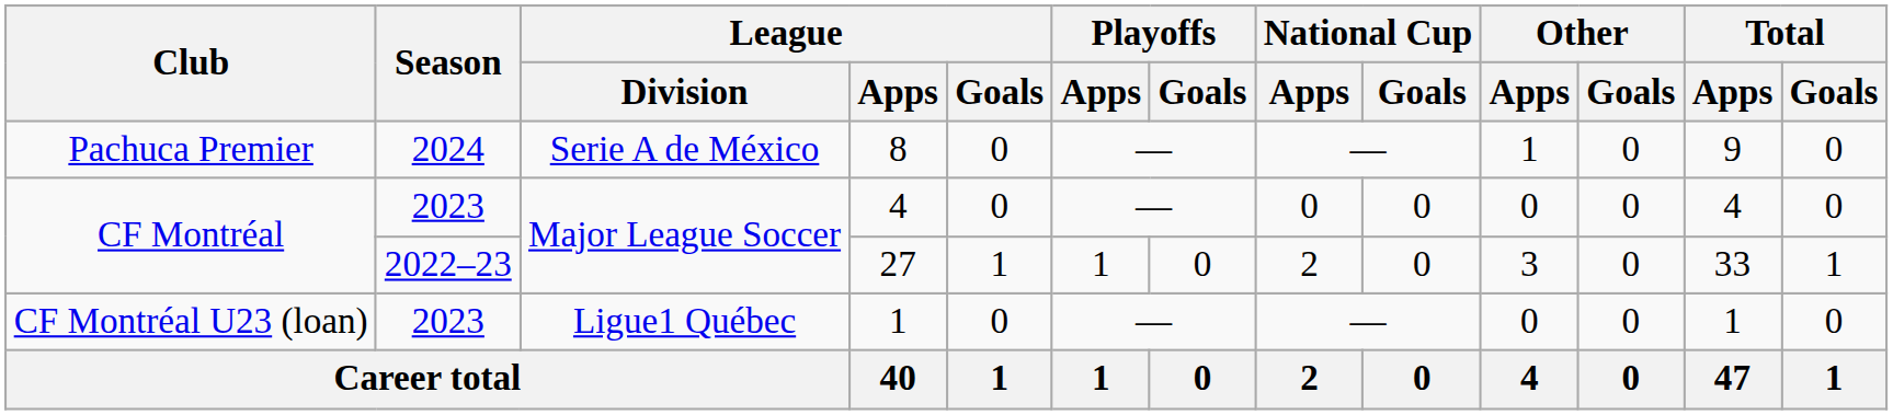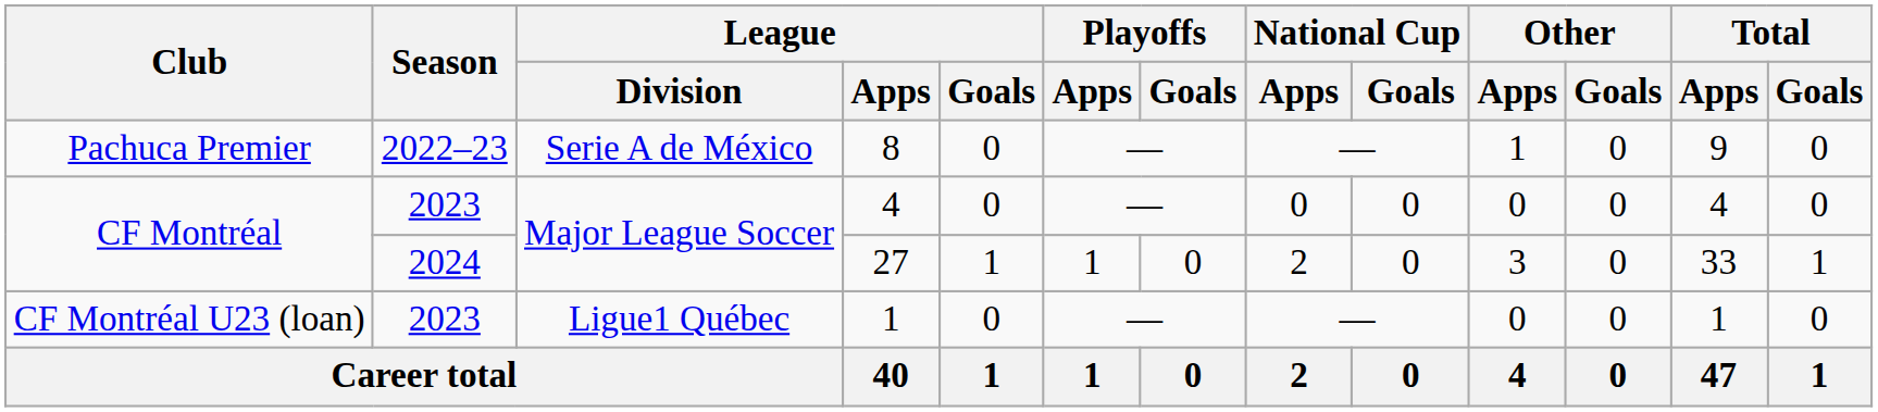 <table class="wikitable" style="text-align: center">
 <tr>
 <th rowspan="2">Club</th>
 <th rowspan="2">Season</th>
 <th colspan="3">League</th>
 <th colspan="2">Playoffs</th>
 <th colspan="2">National Cup</th>
 <th colspan="2">Other</th>
 <th colspan="2">Total</th>
 </tr>
 <tr>
 <th>Division</th>
 <th>Apps</th>
 <th>Goals</th>
 <th>Apps</th>
 <th>Goals</th>
 <th>Apps</th>
 <th>Goals</th>
 <th>Apps</th>
 <th>Goals</th>
 <th>Apps</th>
 <th>Goals</th>
 </tr>
 <tr>
 <td><a href='#'>Pachuca Premier</a></td>
-<td><a href='#'>2024</a></td>
+<td><a href='#'>2022–23</a></td>
 <td><a href='#'>Serie A de México</a></td>
 <td>8</td>
 <td>0</td>
 <td colspan="2">—</td>
 <td colspan="2">—</td>
 <td>1</td>
 <td>0</td>
 <td>9</td>
 <td>0</td>
 </tr>
 <tr>
 <td rowspan=2><a href='#'>CF Montréal</a></td>
 <td><a href='#'>2023</a></td>
 <td rowspan=2><a href='#'>Major League Soccer</a></td>
 <td>4</td>
 <td>0</td>
 <td colspan="2">—</td>
 <td>0</td>
 <td>0</td>
 <td>0</td>
 <td>0</td>
 <td>4</td>
 <td>0</td>
 </tr>
 <tr>
-<td><a href='#'>2022–23</a></td>
+<td><a href='#'>2024</a></td>
 <td>27</td>
 <td>1</td>
 <td>1</td>
 <td>0</td>
 <td>2</td>
 <td>0</td>
 <td>3</td>
 <td>0</td>
 <td>33</td>
 <td>1</td>
 </tr>
 <tr>
 <td><a href='#'>CF Montréal U23</a> (loan)</td>
 <td><a href='#'>2023</a></td>
 <td><a href='#'>Ligue1 Québec</a></td>
 <td>1</td>
 <td>0</td>
 <td colspan="2">—</td>
 <td colspan="2">—</td>
 <td>0</td>
 <td>0</td>
 <td>1</td>
 <td>0</td>
 </tr>
 <tr>
 <th colspan="3"><strong>Career total</strong></th>
 <th>40</th>
 <th>1</th>
 <th>1</th>
 <th>0</th>
 <th>2</th>
 <th>0</th>
 <th>4</th>
 <th>0</th>
 <th>47</th>
 <th>1</th>
 </tr>
 </table>
